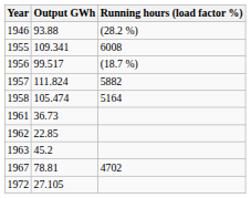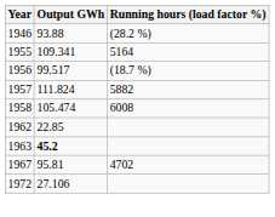 <table class="wikitable">
 <tr>
 <th>Year</th>
 <th>Output GWh</th>
 <th>Running hours (load factor %)</th>
 </tr>
 <tr>
 <td>1946</td>
 <td>93.88</td>
 <td>(28.2 %)</td>
 </tr>
 <tr>
 <td>1955</td>
 <td>109.341</td>
-<td>6008</td>
+<td>5164</td>
 </tr>
 <tr>
 <td>1956</td>
 <td>99.517</td>
 <td>(18.7 %)</td>
 </tr>
 <tr>
 <td>1957</td>
 <td>111.824</td>
 <td>5882</td>
 </tr>
 <tr>
 <td>1958</td>
 <td>105.474</td>
-<td>5164</td>
-</tr>
-<tr>
-<td>1961</td>
-<td>36.73</td>
-<td></td>
+<td>6008</td>
 </tr>
 <tr>
 <td>1962</td>
 <td>22.85</td>
 <td></td>
 </tr>
 <tr>
 <td>1963</td>
-<td>45.2</td>
+<td><strong>45.2</strong></td>
 <td></td>
 </tr>
 <tr>
 <td>1967</td>
-<td>78.81</td>
+<td>95.81</td>
 <td>4702</td>
 </tr>
 <tr>
 <td>1972</td>
-<td>27.105</td>
+<td>27.106</td>
 <td></td>
 </tr>
 </table>
